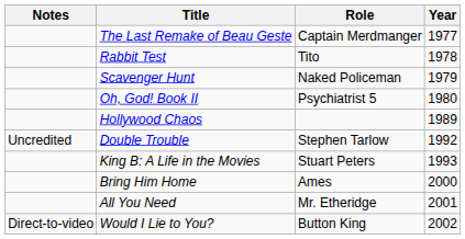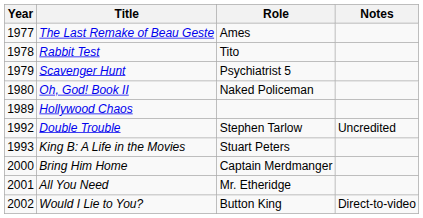 <table class="wikitable sortable">
 <tr>
-<th class="unsortable">Notes</th>
+<th>Year</th>
 <th>Title</th>
 <th>Role</th>
-<th>Year</th>
+<th class="unsortable">Notes</th>
 </tr>
 <tr>
+<td>1977</td>
+<td><em><a href='#'>The Last Remake of Beau Geste</a></em></td>
+<td>Ames</td>
 <td></td>
-<td><em><a href='#'>The Last Remake of Beau Geste</a></em></td>
-<td>Captain Merdmanger</td>
-<td>1977</td>
 </tr>
 <tr>
-<td></td>
+<td>1978</td>
 <td><em><a href='#'>Rabbit Test</a></em></td>
 <td>Tito</td>
-<td>1978</td>
+<td></td>
 </tr>
 <tr>
+<td>1979</td>
+<td><em><a href='#'>Scavenger Hunt</a></em></td>
+<td>Psychiatrist 5</td>
 <td></td>
-<td><em><a href='#'>Scavenger Hunt</a></em></td>
-<td>Naked Policeman</td>
-<td>1979</td>
 </tr>
 <tr>
+<td>1980</td>
+<td><em><a href='#'>Oh, God! Book II</a></em></td>
+<td>Naked Policeman</td>
 <td></td>
-<td><em><a href='#'>Oh, God! Book II</a></em></td>
-<td>Psychiatrist 5</td>
-<td>1980</td>
 </tr>
 <tr>
-<td></td>
+<td>1989</td>
 <td><em><a href='#'>Hollywood Chaos</a></em></td>
 <td></td>
-<td>1989</td>
+<td></td>
 </tr>
 <tr>
-<td>Uncredited</td>
+<td>1992</td>
 <td><em><a href='#'>Double Trouble</a></em></td>
 <td>Stephen Tarlow</td>
-<td>1992</td>
+<td>Uncredited</td>
 </tr>
 <tr>
-<td></td>
+<td>1993</td>
 <td><em>King B: A Life in the Movies</em></td>
 <td>Stuart Peters</td>
-<td>1993</td>
+<td></td>
 </tr>
 <tr>
+<td>2000</td>
+<td><em>Bring Him Home</em></td>
+<td>Captain Merdmanger</td>
 <td></td>
-<td><em>Bring Him Home</em></td>
-<td>Ames</td>
-<td>2000</td>
 </tr>
 <tr>
-<td></td>
+<td>2001</td>
 <td><em>All You Need</em></td>
 <td>Mr. Etheridge</td>
-<td>2001</td>
+<td></td>
 </tr>
 <tr>
-<td>Direct-to-video</td>
+<td>2002</td>
 <td><em>Would I Lie to You?</em></td>
 <td>Button King</td>
-<td>2002</td>
+<td>Direct-to-video</td>
 </tr>
 </table>
